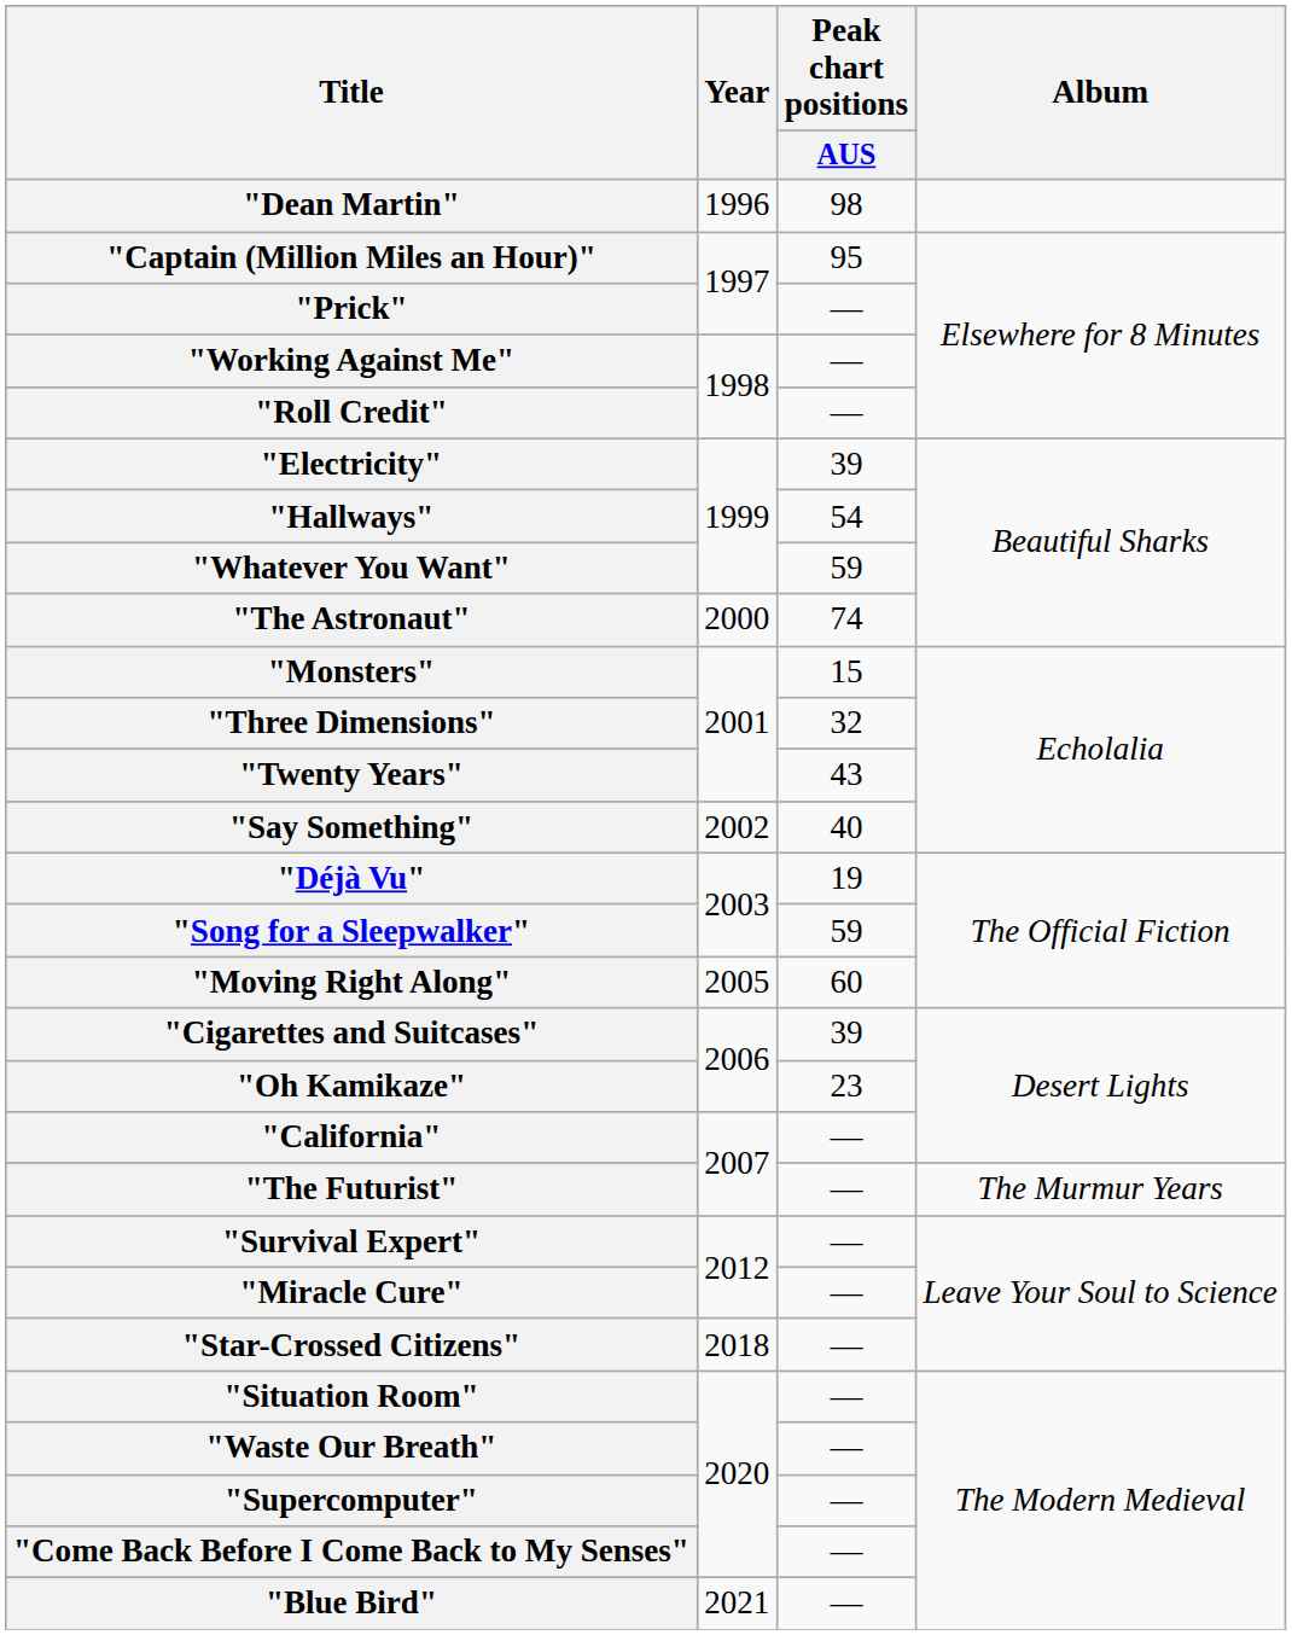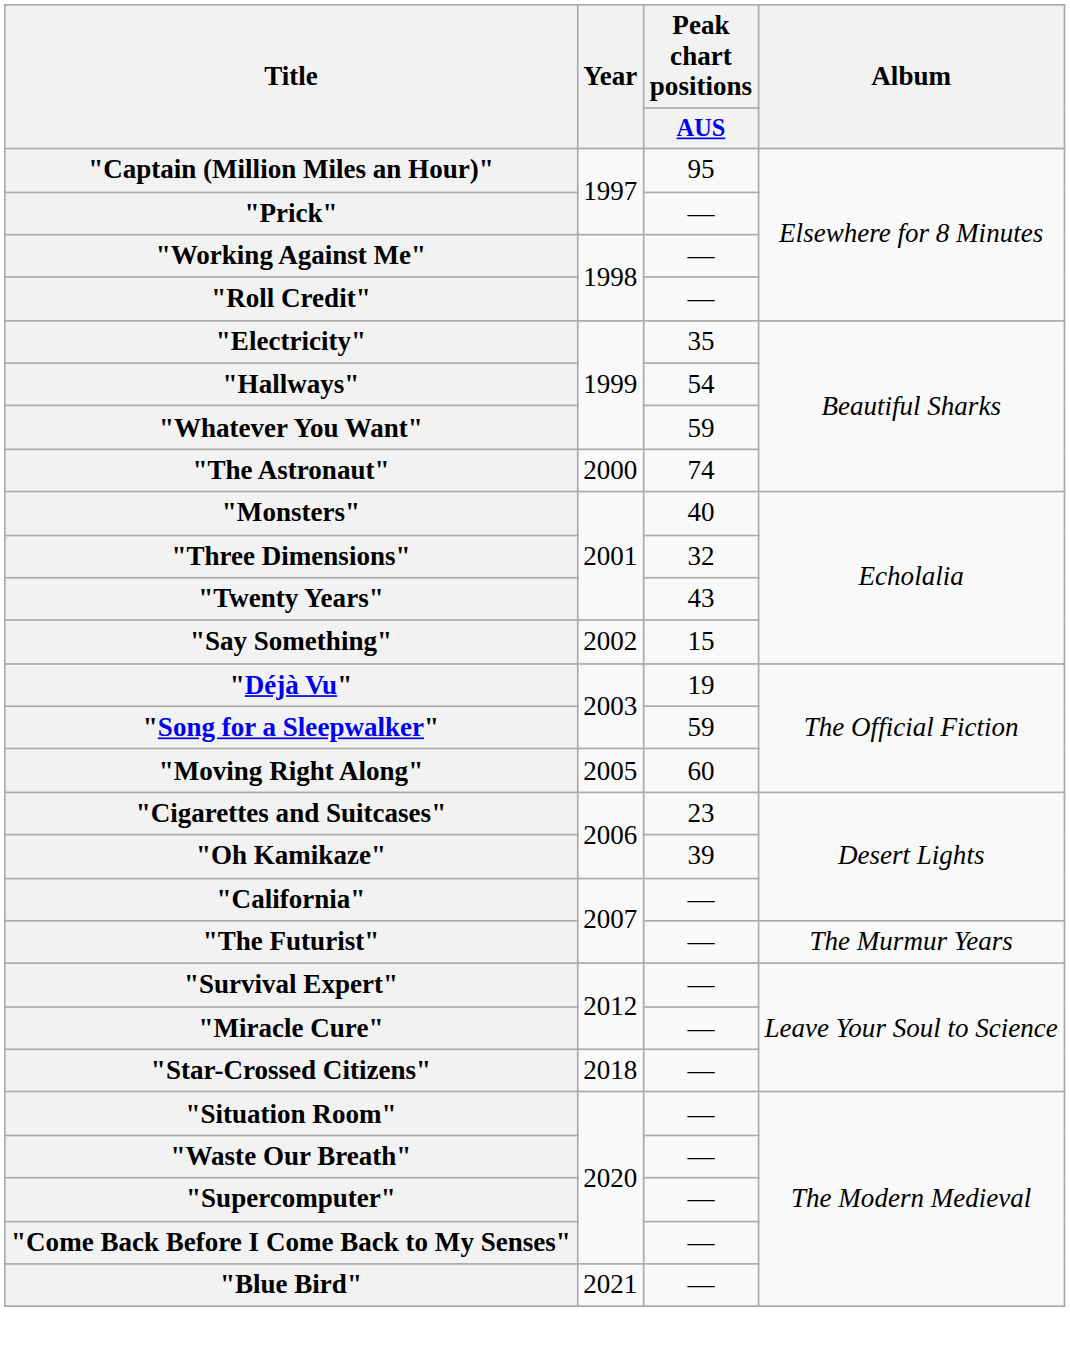 <table class="wikitable plainrowheaders" style="text-align:center;">
 <tr>
 <th scope="col" rowspan="2">Title</th>
 <th scope="col" rowspan="2" style="width:1em;">Year</th>
 <th scope="col" colspan="1">Peak chart positions</th>
 <th scope="col" rowspan="2">Album</th>
 </tr>
 <tr>
 <th scope="col" style="width:3em;font-size:90%;"><a href='#'>AUS</a><br></th>
-</tr>
-<tr>
-<th scope="row">"Dean Martin"</th>
-<td>1996</td>
-<td>98</td>
-<td></td>
 </tr>
 <tr>
 <th scope="row">"Captain (Million Miles an Hour)"</th>
 <td rowspan="2">1997</td>
 <td>95</td>
 <td rowspan="4"><em>Elsewhere for 8 Minutes</em></td>
 </tr>
 <tr>
 <th scope="row">"Prick"</th>
 <td>—</td>
 </tr>
 <tr>
 <th scope="row">"Working Against Me"</th>
 <td rowspan="2">1998</td>
 <td>—</td>
 </tr>
 <tr>
 <th scope="row">"Roll Credit"</th>
 <td>—</td>
 </tr>
 <tr>
 <th scope="row">"Electricity"</th>
 <td rowspan="3">1999</td>
-<td>39</td>
+<td>35</td>
 <td rowspan="4"><em>Beautiful Sharks</em></td>
 </tr>
 <tr>
 <th scope="row">"Hallways"</th>
 <td>54</td>
 </tr>
 <tr>
 <th scope="row">"Whatever You Want"</th>
 <td>59</td>
 </tr>
 <tr>
 <th scope="row">"The Astronaut"</th>
 <td>2000</td>
 <td>74</td>
 </tr>
 <tr>
 <th scope="row">"Monsters"</th>
 <td rowspan="3">2001</td>
-<td>15</td>
+<td>40</td>
 <td rowspan="4"><em>Echolalia</em></td>
 </tr>
 <tr>
 <th scope="row">"Three Dimensions"</th>
 <td>32</td>
 </tr>
 <tr>
 <th scope="row">"Twenty Years"</th>
 <td>43</td>
 </tr>
 <tr>
 <th scope="row">"Say Something"</th>
 <td>2002</td>
-<td>40</td>
+<td>15</td>
 </tr>
 <tr>
 <th scope="row">"<a href='#'>Déjà Vu</a>"</th>
 <td rowspan="2">2003</td>
 <td>19</td>
 <td rowspan="3"><em>The Official Fiction</em></td>
 </tr>
 <tr>
 <th scope="row">"<a href='#'>Song for a Sleepwalker</a>"</th>
 <td>59</td>
 </tr>
 <tr>
 <th scope="row">"Moving Right Along"</th>
 <td>2005</td>
 <td>60</td>
 </tr>
 <tr>
 <th scope="row">"Cigarettes and Suitcases"</th>
 <td rowspan="2">2006</td>
-<td>39</td>
+<td>23</td>
 <td rowspan="3"><em>Desert Lights</em></td>
 </tr>
 <tr>
 <th scope="row">"Oh Kamikaze"</th>
-<td>23</td>
+<td>39</td>
 </tr>
 <tr>
 <th scope="row">"California"</th>
 <td rowspan="2">2007</td>
 <td>—</td>
 </tr>
 <tr>
 <th scope="row">"The Futurist"</th>
 <td>—</td>
 <td><em>The Murmur Years</em></td>
 </tr>
 <tr>
 <th scope="row">"Survival Expert"</th>
 <td rowspan="2">2012</td>
 <td>—</td>
 <td rowspan="3"><em>Leave Your Soul to Science</em></td>
 </tr>
 <tr>
 <th scope="row">"Miracle Cure"</th>
 <td>—</td>
 </tr>
 <tr>
 <th scope="row">"Star-Crossed Citizens"</th>
 <td>2018</td>
 <td>—</td>
 </tr>
 <tr>
 <th scope="row">"Situation Room"</th>
 <td rowspan="4">2020</td>
 <td>—</td>
 <td rowspan="5"><em>The Modern Medieval</em></td>
 </tr>
 <tr>
 <th scope="row">"Waste Our Breath"</th>
 <td>—</td>
 </tr>
 <tr>
 <th scope="row">"Supercomputer"</th>
 <td>—</td>
 </tr>
 <tr>
 <th scope="row">"Come Back Before I Come Back to My Senses"</th>
 <td>—</td>
 </tr>
 <tr>
 <th scope="row">"Blue Bird"</th>
 <td>2021</td>
 <td>—</td>
 </tr>
 </table>
